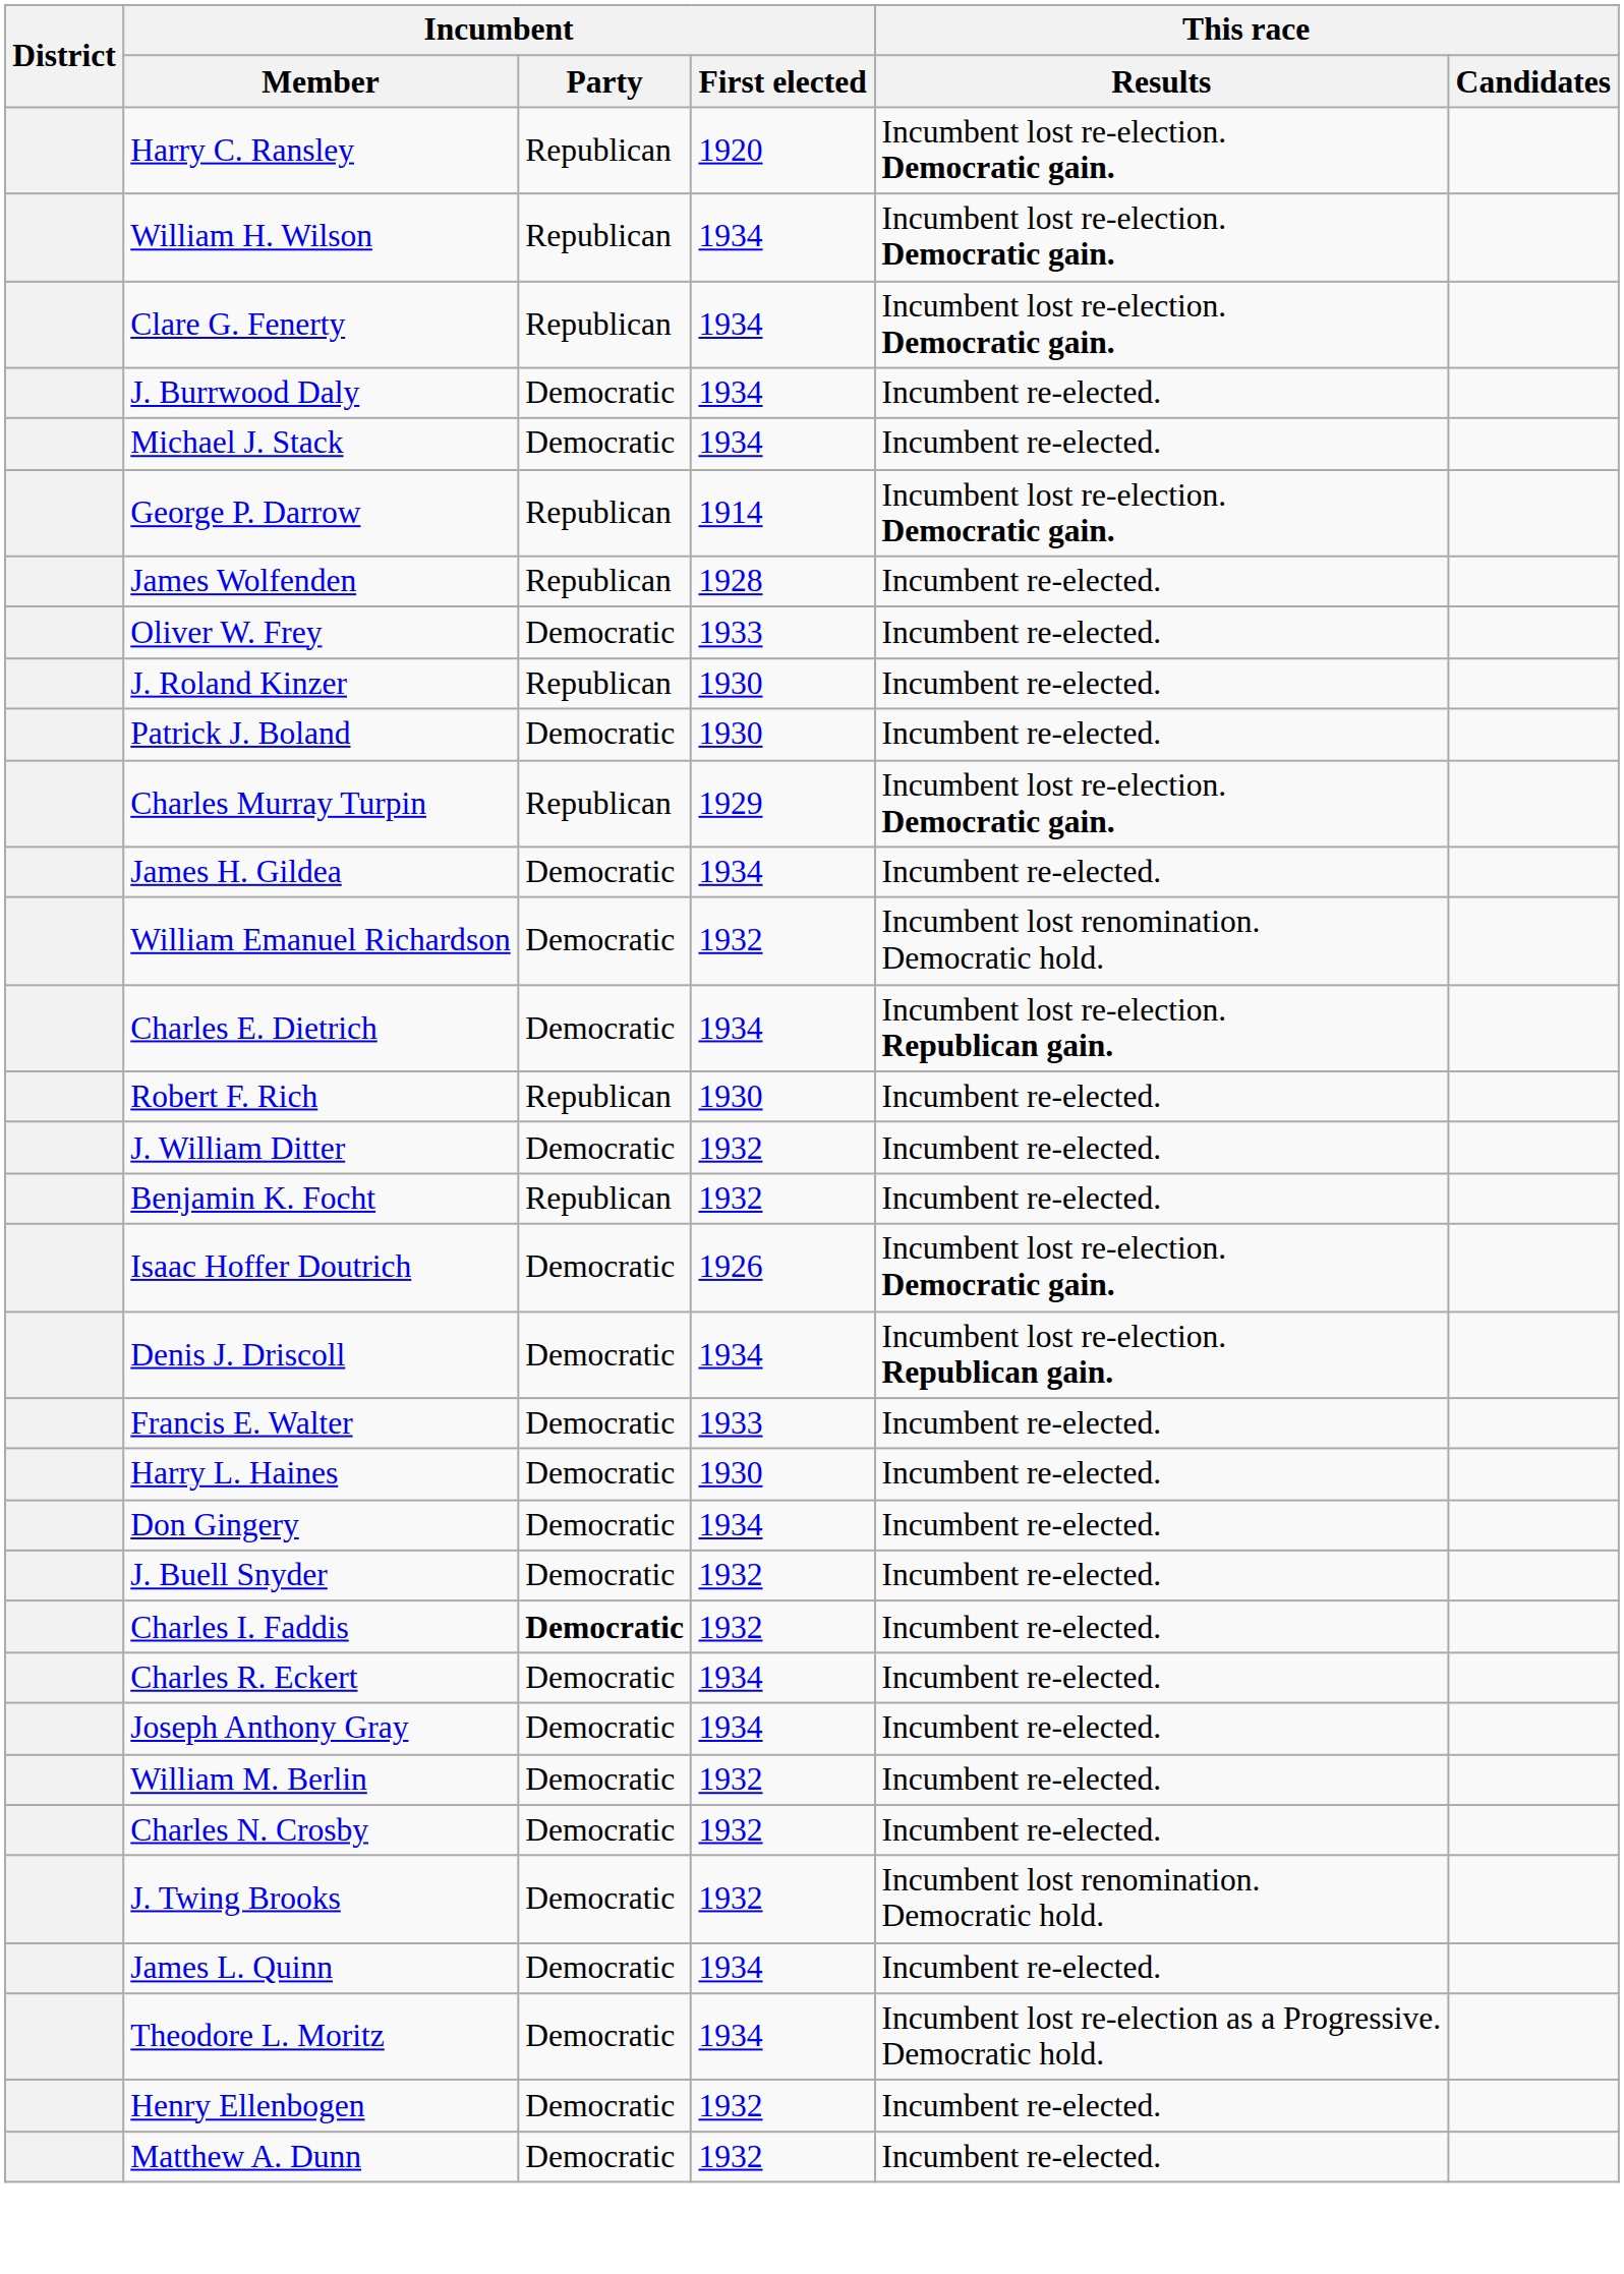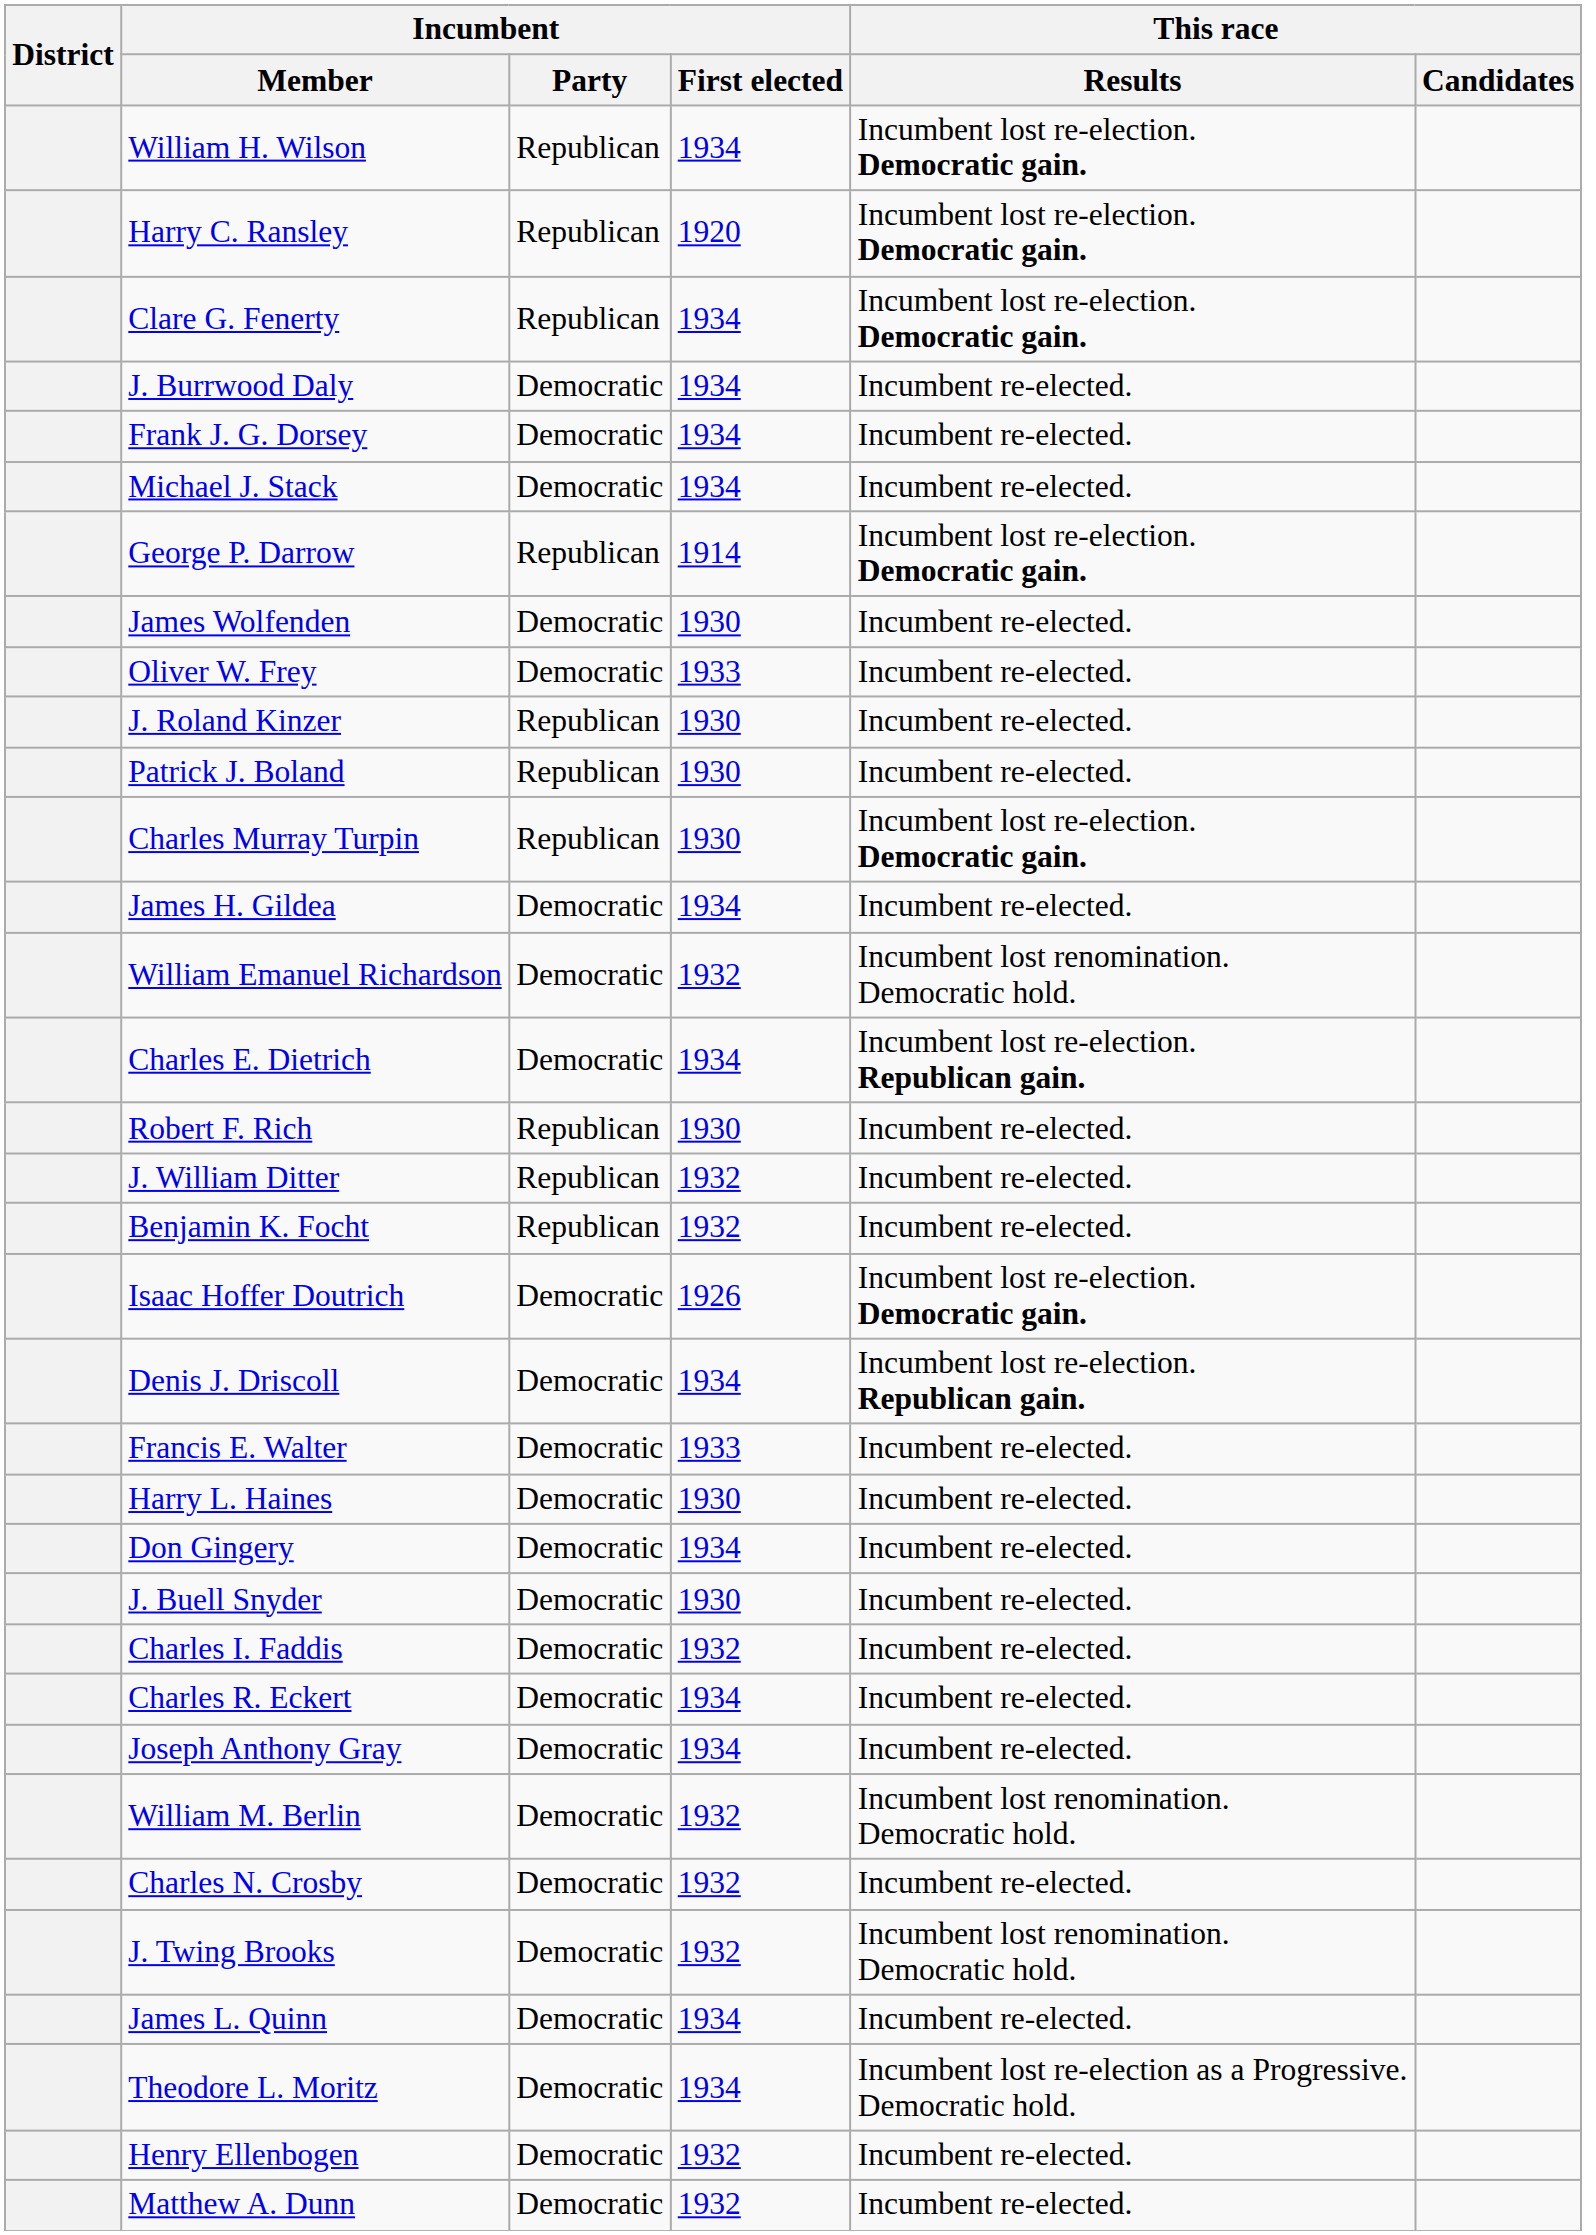 <table class=wikitable>
 <tr>
 <th rowspan=2>District</th>
 <th colspan=3>Incumbent</th>
 <th colspan=2>This race</th>
 </tr>
 <tr>
 <th>Member</th>
 <th>Party</th>
 <th>First elected</th>
 <th>Results</th>
 <th>Candidates</th>
 </tr>
 <tr>
 <th></th>
-<td><a href='#'>Harry C. Ransley</a></td>
+<td><a href='#'>William H. Wilson</a></td>
 <td>Republican</td>
-<td><a href='#'>1920</a></td>
+<td><a href='#'>1934</a></td>
 <td>Incumbent lost re-election.<br><strong>Democratic gain.</strong></td>
 <td nowrap></td>
 </tr>
 <tr>
 <th></th>
-<td><a href='#'>William H. Wilson</a></td>
+<td><a href='#'>Harry C. Ransley</a></td>
 <td>Republican</td>
-<td><a href='#'>1934</a></td>
+<td><a href='#'>1920</a></td>
 <td>Incumbent lost re-election.<br><strong>Democratic gain.</strong></td>
 <td nowrap></td>
 </tr>
 <tr>
 <th></th>
 <td><a href='#'>Clare G. Fenerty</a></td>
 <td>Republican</td>
 <td><a href='#'>1934</a></td>
 <td>Incumbent lost re-election.<br><strong>Democratic gain.</strong></td>
 <td nowrap></td>
 </tr>
 <tr>
 <th></th>
 <td><a href='#'>J. Burrwood Daly</a></td>
+<td>Democratic</td>
+<td><a href='#'>1934</a></td>
+<td>Incumbent re-elected.</td>
+<td nowrap></td>
+</tr>
+<tr>
+<th></th>
+<td><a href='#'>Frank J. G. Dorsey</a></td>
 <td>Democratic</td>
 <td><a href='#'>1934</a></td>
 <td>Incumbent re-elected.</td>
 <td nowrap></td>
 </tr>
 <tr>
 <th></th>
 <td><a href='#'>Michael J. Stack</a></td>
 <td>Democratic</td>
 <td><a href='#'>1934</a></td>
 <td>Incumbent re-elected.</td>
 <td nowrap></td>
 </tr>
 <tr>
 <th></th>
 <td><a href='#'>George P. Darrow</a></td>
 <td>Republican</td>
 <td><a href='#'>1914</a></td>
 <td>Incumbent lost re-election.<br><strong>Democratic gain.</strong></td>
 <td nowrap></td>
 </tr>
 <tr>
 <th></th>
 <td><a href='#'>James Wolfenden</a></td>
-<td>Republican</td>
-<td><a href='#'>1928</a></td>
+<td>Democratic</td>
+<td><a href='#'>1930</a></td>
 <td>Incumbent re-elected.</td>
 <td nowrap></td>
 </tr>
 <tr>
 <th></th>
 <td><a href='#'>Oliver W. Frey</a></td>
 <td>Democratic</td>
 <td><a href='#'>1933 </a></td>
 <td>Incumbent re-elected.</td>
 <td nowrap></td>
 </tr>
 <tr>
 <th></th>
 <td><a href='#'>J. Roland Kinzer</a></td>
 <td>Republican</td>
 <td><a href='#'>1930</a></td>
 <td>Incumbent re-elected.</td>
 <td nowrap></td>
 </tr>
 <tr>
 <th></th>
 <td><a href='#'>Patrick J. Boland</a></td>
-<td>Democratic</td>
+<td>Republican</td>
 <td><a href='#'>1930</a></td>
 <td>Incumbent re-elected.</td>
 <td nowrap></td>
 </tr>
 <tr>
 <th></th>
 <td><a href='#'>Charles Murray Turpin</a></td>
 <td>Republican</td>
-<td><a href='#'>1929 </a></td>
+<td><a href='#'>1930 </a></td>
 <td>Incumbent lost re-election.<br><strong>Democratic gain.</strong></td>
 <td nowrap></td>
 </tr>
 <tr>
 <th></th>
 <td><a href='#'>James H. Gildea</a></td>
 <td>Democratic</td>
 <td><a href='#'>1934</a></td>
 <td>Incumbent re-elected.</td>
 <td nowrap></td>
 </tr>
 <tr>
 <th></th>
 <td><a href='#'>William Emanuel Richardson</a></td>
 <td>Democratic</td>
 <td><a href='#'>1932</a></td>
 <td>Incumbent lost renomination.<br>Democratic hold.</td>
 <td nowrap></td>
 </tr>
 <tr>
 <th></th>
 <td><a href='#'>Charles E. Dietrich</a></td>
 <td>Democratic</td>
 <td><a href='#'>1934</a></td>
 <td>Incumbent lost re-election.<br><strong>Republican gain.</strong></td>
 <td nowrap></td>
 </tr>
 <tr>
 <th></th>
 <td><a href='#'>Robert F. Rich</a></td>
 <td>Republican</td>
 <td><a href='#'>1930</a></td>
 <td>Incumbent re-elected.</td>
 <td nowrap></td>
 </tr>
 <tr>
 <th></th>
 <td><a href='#'>J. William Ditter</a></td>
-<td>Democratic</td>
+<td>Republican</td>
 <td><a href='#'>1932</a></td>
 <td>Incumbent re-elected.</td>
 <td nowrap></td>
 </tr>
 <tr>
 <th></th>
 <td><a href='#'>Benjamin K. Focht</a></td>
 <td>Republican</td>
 <td><a href='#'>1932</a></td>
 <td>Incumbent re-elected.</td>
 <td nowrap></td>
 </tr>
 <tr>
 <th></th>
 <td><a href='#'>Isaac Hoffer Doutrich</a></td>
 <td>Democratic</td>
 <td><a href='#'>1926</a></td>
 <td>Incumbent lost re-election.<br><strong>Democratic gain.</strong></td>
 <td nowrap></td>
 </tr>
 <tr>
 <th></th>
 <td><a href='#'>Denis J. Driscoll</a></td>
 <td>Democratic</td>
 <td><a href='#'>1934</a></td>
 <td>Incumbent lost re-election.<br><strong>Republican gain.</strong></td>
 <td nowrap></td>
 </tr>
 <tr>
 <th></th>
 <td><a href='#'>Francis E. Walter</a></td>
 <td>Democratic</td>
 <td><a href='#'>1933</a></td>
 <td>Incumbent re-elected.</td>
 <td nowrap></td>
 </tr>
 <tr>
 <th></th>
 <td><a href='#'>Harry L. Haines</a></td>
 <td>Democratic</td>
 <td><a href='#'>1930</a></td>
 <td>Incumbent re-elected.</td>
 <td nowrap></td>
 </tr>
 <tr>
 <th></th>
 <td><a href='#'>Don Gingery</a></td>
 <td>Democratic</td>
 <td><a href='#'>1934</a></td>
 <td>Incumbent re-elected.</td>
 <td nowrap></td>
 </tr>
 <tr>
 <th></th>
 <td><a href='#'>J. Buell Snyder</a></td>
 <td>Democratic</td>
-<td><a href='#'>1932</a></td>
+<td><a href='#'>1930</a></td>
 <td>Incumbent re-elected.</td>
 <td nowrap></td>
 </tr>
 <tr>
 <th></th>
 <td><a href='#'>Charles I. Faddis</a></td>
-<td><strong>Democratic</strong></td>
+<td>Democratic</td>
 <td><a href='#'>1932</a></td>
 <td>Incumbent re-elected.</td>
 <td nowrap></td>
 </tr>
 <tr>
 <th></th>
 <td><a href='#'>Charles R. Eckert</a></td>
 <td>Democratic</td>
 <td><a href='#'>1934</a></td>
 <td>Incumbent re-elected.</td>
 <td nowrap></td>
 </tr>
 <tr>
 <th></th>
 <td><a href='#'>Joseph Anthony Gray</a></td>
 <td>Democratic</td>
 <td><a href='#'>1934</a></td>
 <td>Incumbent re-elected.</td>
 <td nowrap></td>
 </tr>
 <tr>
 <th></th>
 <td><a href='#'>William M. Berlin</a></td>
 <td>Democratic</td>
 <td><a href='#'>1932</a></td>
-<td>Incumbent re-elected.</td>
+<td>Incumbent lost renomination.<br>Democratic hold.</td>
 <td nowrap></td>
 </tr>
 <tr>
 <th></th>
 <td><a href='#'>Charles N. Crosby</a></td>
 <td>Democratic</td>
 <td><a href='#'>1932</a></td>
 <td>Incumbent re-elected.</td>
 <td nowrap></td>
 </tr>
 <tr>
 <th></th>
 <td><a href='#'>J. Twing Brooks</a></td>
 <td>Democratic</td>
 <td><a href='#'>1932</a></td>
 <td>Incumbent lost renomination.<br>Democratic hold.</td>
 <td nowrap></td>
 </tr>
 <tr>
 <th></th>
 <td><a href='#'>James L. Quinn</a></td>
 <td>Democratic</td>
 <td><a href='#'>1934</a></td>
 <td>Incumbent re-elected.</td>
 <td nowrap></td>
 </tr>
 <tr>
 <th></th>
 <td><a href='#'>Theodore L. Moritz</a></td>
 <td>Democratic</td>
 <td><a href='#'>1934</a></td>
 <td>Incumbent lost re-election as a Progressive.<br>Democratic hold.</td>
 <td nowrap></td>
 </tr>
 <tr>
 <th></th>
 <td><a href='#'>Henry Ellenbogen</a></td>
 <td>Democratic</td>
 <td><a href='#'>1932</a></td>
 <td>Incumbent re-elected.</td>
 <td nowrap></td>
 </tr>
 <tr>
 <th></th>
 <td><a href='#'>Matthew A. Dunn</a></td>
 <td>Democratic</td>
 <td><a href='#'>1932</a></td>
 <td>Incumbent re-elected.</td>
 <td nowrap></td>
 </tr>
 </table>
